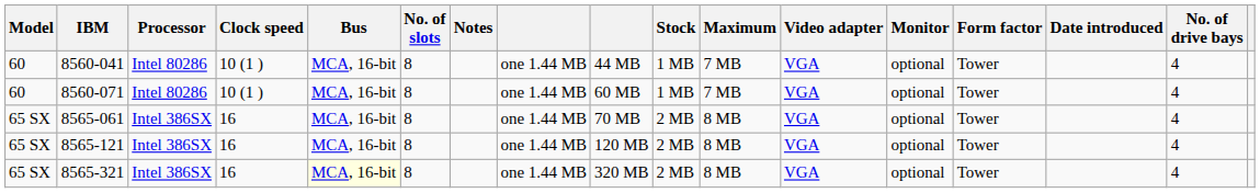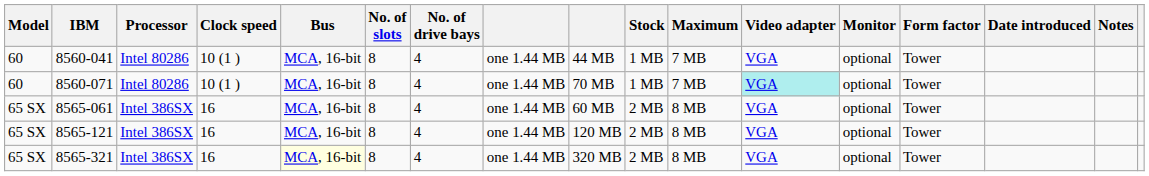 <table class="wikitable plainrowheaders sortable sticky-header sort-under" style="font-size: 85%;">
 <tr>
 <th>Model</th>
 <th>IBM </th>
 <th>Processor</th>
 <th>Clock speed<br></th>
 <th>Bus</th>
 <th>No. of<br><a href='#'>slots</a></th>
-<th>Notes</th>
+<th>No. of<br>drive bays</th>
 <th></th>
 <th></th>
 <th>Stock<br></th>
 <th>Maximum<br></th>
 <th>Video adapter</th>
 <th>Monitor</th>
 <th>Form factor</th>
 <th>Date introduced</th>
-<th>No. of<br>drive bays</th>
+<th>Notes</th>
 <th></th>
 </tr>
 <tr>
 <td>60</td>
 <td>8560-041</td>
 <td><a href='#'>Intel 80286</a></td>
 <td>10 (1 )</td>
 <td><a href='#'>MCA</a>, 16-bit</td>
 <td>8</td>
-<td></td>
+<td>4</td>
 <td>one 1.44 MB</td>
 <td>44 MB </td>
 <td>1 MB</td>
 <td>7 MB</td>
 <td><a href='#'>VGA</a></td>
 <td>optional</td>
 <td>Tower</td>
 <td></td>
-<td>4</td>
+<td></td>
 <td></td>
 </tr>
 <tr>
 <td>60</td>
 <td>8560-071</td>
 <td><a href='#'>Intel 80286</a></td>
 <td>10 (1 )</td>
 <td><a href='#'>MCA</a>, 16-bit</td>
 <td>8</td>
-<td></td>
+<td>4</td>
 <td>one 1.44 MB</td>
-<td>60 MB </td>
+<td>70 MB </td>
 <td>1 MB</td>
 <td>7 MB</td>
-<td><a href='#'>VGA</a></td>
+<td style="background: paleturquoise;"><a href='#'>VGA</a></td>
 <td>optional</td>
 <td>Tower</td>
 <td></td>
-<td>4</td>
+<td></td>
 <td></td>
 </tr>
 <tr>
 <td>65 SX</td>
 <td>8565-061</td>
 <td><a href='#'>Intel 386SX</a></td>
 <td>16</td>
 <td><a href='#'>MCA</a>, 16-bit</td>
 <td>8</td>
-<td></td>
+<td>4</td>
 <td>one 1.44 MB</td>
-<td>70 MB </td>
+<td>60 MB </td>
 <td>2 MB</td>
 <td>8 MB</td>
 <td><a href='#'>VGA</a></td>
 <td>optional</td>
 <td>Tower</td>
 <td></td>
-<td>4</td>
+<td></td>
 <td></td>
 </tr>
 <tr>
 <td>65 SX</td>
 <td>8565-121</td>
 <td><a href='#'>Intel 386SX</a></td>
 <td>16</td>
 <td><a href='#'>MCA</a>, 16-bit</td>
 <td>8</td>
-<td></td>
+<td>4</td>
 <td>one 1.44 MB</td>
 <td>120 MB </td>
 <td>2 MB</td>
 <td>8 MB</td>
 <td><a href='#'>VGA</a></td>
 <td>optional</td>
 <td>Tower</td>
 <td></td>
-<td>4</td>
+<td></td>
 <td></td>
 </tr>
 <tr>
 <td>65 SX</td>
 <td>8565-321</td>
 <td><a href='#'>Intel 386SX</a></td>
 <td>16</td>
 <td style="background: lightyellow;"><a href='#'>MCA</a>, 16-bit</td>
 <td>8</td>
-<td></td>
+<td>4</td>
 <td>one 1.44 MB</td>
 <td>320 MB </td>
 <td>2 MB</td>
 <td>8 MB</td>
 <td><a href='#'>VGA</a></td>
 <td>optional</td>
 <td>Tower</td>
 <td></td>
-<td>4</td>
+<td></td>
 <td></td>
 </tr>
 </table>
